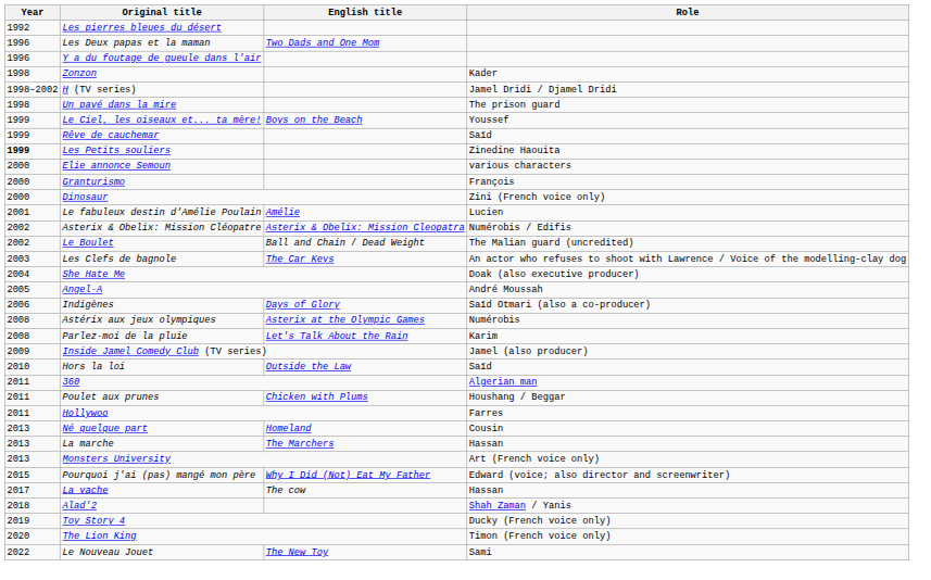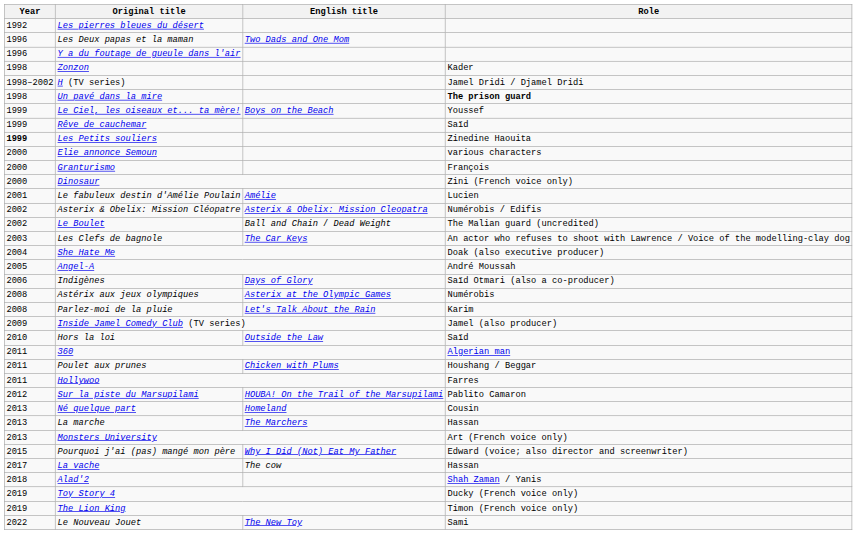 <table class="wikitable">
 <tr>
 <th>Year</th>
 <th>Original title</th>
 <th>English title</th>
 <th>Role</th>
 </tr>
 <tr>
 <td>1992</td>
 <td><em><a href='#'>Les pierres bleues du désert</a></em></td>
 <td></td>
 <td></td>
 </tr>
 <tr>
 <td>1996</td>
 <td><em>Les Deux papas et la maman</em></td>
 <td><em><a href='#'>Two Dads and One Mom</a></em></td>
 <td></td>
 </tr>
 <tr>
 <td>1996</td>
 <td><em><a href='#'>Y a du foutage de gueule dans l'air</a></em></td>
 <td></td>
 <td></td>
 </tr>
 <tr>
 <td>1998</td>
 <td><em><a href='#'>Zonzon</a></em></td>
 <td></td>
 <td>Kader</td>
 </tr>
 <tr>
 <td>1998–2002</td>
 <td><em><a href='#'>H</a></em> (TV series)</td>
 <td></td>
 <td>Jamel Dridi / Djamel Dridi</td>
 </tr>
 <tr>
 <td>1998</td>
 <td><em><a href='#'>Un pavé dans la mire</a></em></td>
 <td></td>
-<td>The prison guard</td>
+<td><strong>The prison guard</strong></td>
 </tr>
 <tr>
 <td>1999</td>
 <td><em><a href='#'>Le Ciel, les oiseaux et... ta mère!</a></em></td>
 <td><em><a href='#'>Boys on the Beach</a></em></td>
 <td>Youssef</td>
 </tr>
 <tr>
 <td>1999</td>
 <td><em><a href='#'>Rêve de cauchemar</a></em></td>
 <td></td>
 <td>Saïd</td>
 </tr>
 <tr>
 <td><strong>1999</strong></td>
 <td><em><a href='#'>Les Petits souliers</a></em></td>
 <td></td>
 <td>Zinedine Haouita</td>
 </tr>
 <tr>
 <td>2000</td>
 <td><em><a href='#'>Elie annonce Semoun</a></em></td>
 <td></td>
 <td>various characters</td>
 </tr>
 <tr>
 <td>2000</td>
 <td><em><a href='#'>Granturismo</a></em></td>
 <td></td>
 <td>François</td>
 </tr>
 <tr>
 <td>2000</td>
 <td colspan="2"><em><a href='#'>Dinosaur</a></em></td>
 <td>Zini (French voice only)</td>
 </tr>
 <tr>
 <td>2001</td>
 <td><em>Le fabuleux destin d'Amélie Poulain</em></td>
 <td><em><a href='#'>Amélie</a></em></td>
 <td>Lucien</td>
 </tr>
 <tr>
 <td>2002</td>
 <td><em>Asterix & Obelix: Mission Cléopatre</em></td>
 <td><em><a href='#'>Asterix & Obelix: Mission Cleopatra</a></em></td>
 <td>Numérobis / Edifis</td>
 </tr>
 <tr>
 <td>2002</td>
 <td><em><a href='#'>Le Boulet</a></em></td>
 <td><em>Ball and Chain</em> / <em>Dead Weight</em></td>
 <td>The Malian guard (uncredited)</td>
 </tr>
 <tr>
 <td>2003</td>
 <td><em>Les Clefs de bagnole</em></td>
 <td><em><a href='#'>The Car Keys</a></em></td>
 <td>An actor who refuses to shoot with Lawrence / Voice of the modelling-clay dog</td>
 </tr>
 <tr>
 <td>2004</td>
 <td colspan="2"><em><a href='#'>She Hate Me</a></em></td>
 <td>Doak (also executive producer)</td>
 </tr>
 <tr>
 <td>2005</td>
 <td colspan="2"><em><a href='#'>Angel-A</a></em></td>
 <td>André Moussah</td>
 </tr>
 <tr>
 <td>2006</td>
 <td><em>Indigènes</em></td>
 <td><em><a href='#'>Days of Glory</a></em></td>
 <td>Saïd Otmari (also a co-producer)</td>
 </tr>
 <tr>
 <td>2008</td>
 <td><em>Astérix aux jeux olympiques</em></td>
 <td><em><a href='#'>Asterix at the Olympic Games</a></em></td>
 <td>Numérobis</td>
 </tr>
 <tr>
 <td>2008</td>
 <td><em>Parlez-moi de la pluie</em></td>
 <td><em><a href='#'>Let's Talk About the Rain</a></em></td>
 <td>Karim</td>
 </tr>
 <tr>
 <td>2009</td>
 <td colspan="2"><em><a href='#'>Inside Jamel Comedy Club</a></em> (TV series)</td>
 <td>Jamel (also producer)</td>
 </tr>
 <tr>
 <td>2010</td>
 <td><em>Hors la loi</em></td>
 <td><em><a href='#'>Outside the Law</a></em></td>
 <td>Saïd</td>
 </tr>
 <tr>
 <td>2011</td>
 <td colspan="2"><em><a href='#'>360</a></em></td>
 <td><a href='#'>Algerian man</a></td>
 </tr>
 <tr>
 <td>2011</td>
 <td><em>Poulet aux prunes</em></td>
 <td><em><a href='#'>Chicken with Plums</a></em></td>
 <td>Houshang / Beggar</td>
 </tr>
 <tr>
 <td>2011</td>
 <td colspan="2"><em><a href='#'>Hollywoo</a></em></td>
 <td>Farres</td>
 </tr>
 <tr>
+<td>2012</td>
+<td><em><a href='#'>Sur la piste du Marsupilami</a></em></td>
+<td><em><a href='#'>HOUBA! On the Trail of the Marsupilami</a></em></td>
+<td>Pablito Camaron</td>
+</tr>
+<tr>
 <td>2013</td>
 <td><em><a href='#'>Né quelque part</a></em></td>
 <td><em><a href='#'>Homeland</a></em></td>
 <td>Cousin</td>
 </tr>
 <tr>
 <td>2013</td>
 <td><em>La marche</em></td>
 <td><em><a href='#'>The Marchers</a></em></td>
 <td>Hassan</td>
 </tr>
 <tr>
 <td>2013</td>
 <td colspan="2"><em><a href='#'>Monsters University</a></em></td>
 <td>Art (French voice only)</td>
 </tr>
 <tr>
 <td>2015</td>
 <td><em>Pourquoi j'ai (pas) mangé mon père</em></td>
 <td><em><a href='#'>Why I Did (Not) Eat My Father</a></em></td>
 <td>Edward (voice; also director and screenwriter)</td>
 </tr>
 <tr>
 <td>2017</td>
 <td><em><a href='#'>La vache</a></em></td>
 <td><em>The cow</em></td>
 <td>Hassan</td>
 </tr>
 <tr>
 <td>2018</td>
 <td><em><a href='#'>Alad'2</a></em></td>
 <td></td>
 <td><a href='#'>Shah Zaman</a> / Yanis</td>
 </tr>
 <tr>
 <td>2019</td>
 <td colspan="2"><em><a href='#'>Toy Story 4</a></em></td>
 <td>Ducky (French voice only)</td>
 </tr>
 <tr>
-<td>2020</td>
+<td>2019</td>
 <td colspan="2"><em><a href='#'>The Lion King</a></em></td>
 <td>Timon (French voice only)</td>
 </tr>
 <tr>
 <td>2022</td>
 <td><em>Le Nouveau Jouet</em></td>
 <td><em><a href='#'>The New Toy</a></em></td>
 <td>Sami</td>
 </tr>
 </table>
